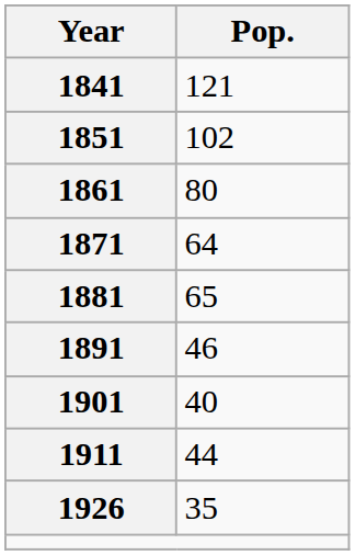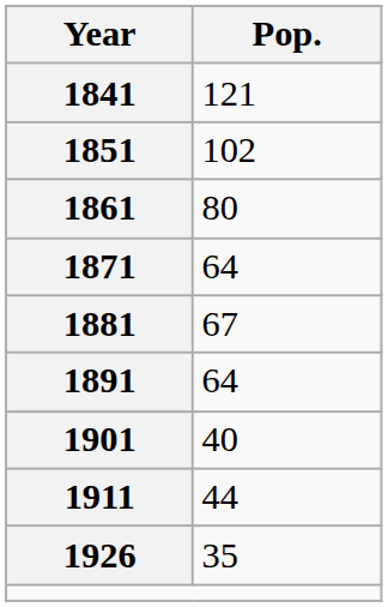 <table class="wikitable" style="margin:0; border:1px solid darkgrey;">
 <tr>
 <th style="width:75px;">Year</th>
 <th style="width:75px;">Pop.</th>
 </tr>
 <tr>
 <th>1841</th>
 <td>121  </td>
 </tr>
 <tr>
 <th>1851</th>
 <td>102  </td>
 </tr>
 <tr>
 <th>1861</th>
 <td>80 </td>
 </tr>
 <tr>
 <th>1871</th>
 <td>64 </td>
 </tr>
 <tr>
 <th>1881</th>
-<td>65 </td>
+<td>67 </td>
 </tr>
 <tr>
 <th>1891</th>
-<td>46 </td>
+<td>64 </td>
 </tr>
 <tr>
 <th>1901</th>
 <td>40  </td>
 </tr>
 <tr>
 <th>1911</th>
 <td>44 </td>
 </tr>
 <tr>
 <th>1926</th>
 <td>35 </td>
 </tr>
 <tr>
 <td colspan="2" align="center"></td>
 </tr>
 </table>
